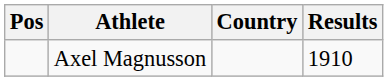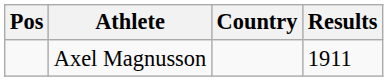 <table class="wikitable">
 <tr>
 <th>Pos</th>
 <th>Athlete</th>
 <th>Country</th>
 <th>Results</th>
 </tr>
 <tr>
 <td align="center"></td>
 <td>Axel Magnusson</td>
 <td></td>
-<td>1910</td>
+<td>1911</td>
 </tr>
 </table>
